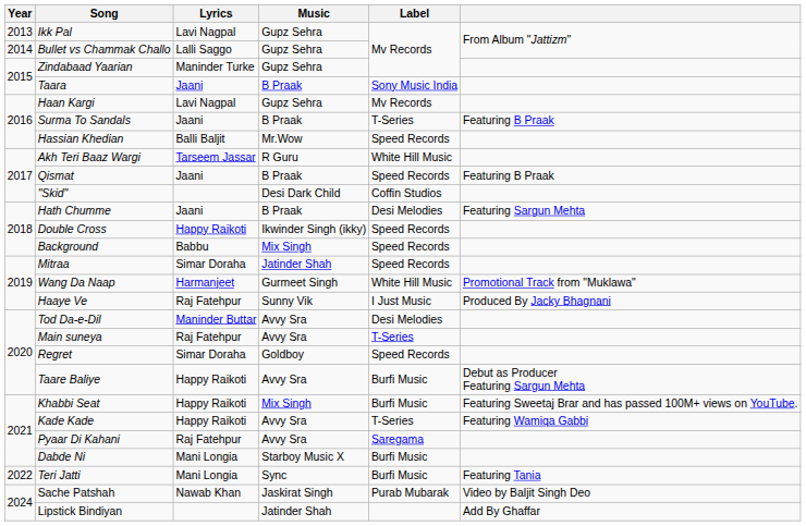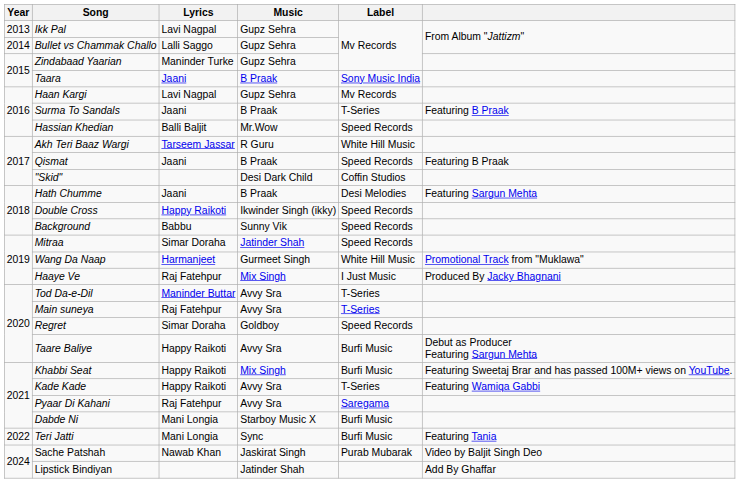 <table class="wikitable">
 <tr>
 <th scope="col">Year</th>
 <th scope="col">Song</th>
 <th scope="col">Lyrics</th>
 <th scope="col">Music</th>
 <th scope="col">Label</th>
 <th></th>
 </tr>
 <tr>
 <td>2013</td>
 <td><em>Ikk Pal</em></td>
 <td>Lavi Nagpal</td>
 <td>Gupz Sehra</td>
 <td rowspan="3">Mv Records</td>
 <td rowspan="2">From Album "<em>Jattizm</em>"</td>
 </tr>
 <tr>
 <td>2014</td>
 <td><em>Bullet vs Chammak Challo</em></td>
 <td>Lalli Saggo</td>
 <td>Gupz Sehra</td>
 </tr>
 <tr>
 <td rowspan="2">2015</td>
 <td><em>Zindabaad Yaarian</em></td>
 <td>Maninder Turke</td>
 <td>Gupz Sehra</td>
 <td></td>
 </tr>
 <tr>
 <td><em>Taara</em></td>
 <td><a href='#'>Jaani</a></td>
 <td><a href='#'>B Praak</a></td>
 <td><a href='#'>Sony Music India</a></td>
 <td></td>
 </tr>
 <tr>
 <td rowspan="3">2016</td>
 <td><em>Haan Kargi</em></td>
 <td>Lavi Nagpal</td>
 <td>Gupz Sehra</td>
 <td>Mv Records</td>
 <td></td>
 </tr>
 <tr>
 <td><em>Surma To Sandals</em></td>
 <td>Jaani</td>
 <td>B Praak</td>
 <td>T-Series</td>
 <td>Featuring <a href='#'>B Praak</a></td>
 </tr>
 <tr>
 <td><em>Hassian Khedian</em></td>
 <td>Balli Baljit</td>
 <td>Mr.Wow</td>
 <td>Speed Records</td>
 <td></td>
 </tr>
 <tr>
 <td rowspan="3">2017</td>
 <td><em>Akh Teri Baaz Wargi</em></td>
 <td><a href='#'>Tarseem Jassar</a></td>
 <td>R Guru</td>
 <td>White Hill Music</td>
 <td></td>
 </tr>
 <tr>
 <td><em>Qismat</em></td>
 <td>Jaani</td>
 <td>B Praak</td>
 <td>Speed Records</td>
 <td>Featuring B Praak</td>
 </tr>
 <tr>
 <td><em>"Skid"</em></td>
 <td></td>
 <td>Desi Dark Child</td>
 <td>Coffin Studios</td>
 <td></td>
 </tr>
 <tr>
 <td rowspan="3">2018</td>
 <td><em>Hath Chumme</em></td>
 <td>Jaani</td>
 <td>B Praak</td>
 <td>Desi Melodies</td>
 <td>Featuring <a href='#'>Sargun Mehta</a></td>
 </tr>
 <tr>
 <td><em>Double Cross</em></td>
 <td><a href='#'>Happy Raikoti</a></td>
 <td>Ikwinder Singh (ikky)</td>
 <td>Speed Records</td>
 <td></td>
 </tr>
 <tr>
 <td><em>Background</em></td>
 <td>Babbu</td>
-<td><a href='#'>Mix Singh</a></td>
+<td>Sunny Vik</td>
 <td>Speed Records</td>
 <td></td>
 </tr>
 <tr>
 <td rowspan="3">2019</td>
 <td><em>Mitraa</em></td>
 <td>Simar Doraha</td>
 <td><a href='#'>Jatinder Shah</a></td>
 <td>Speed Records</td>
 <td></td>
 </tr>
 <tr>
 <td><em>Wang Da Naap</em></td>
 <td><a href='#'>Harmanjeet</a></td>
 <td>Gurmeet Singh</td>
 <td>White Hill Music</td>
 <td><a href='#'>Promotional Track</a> from "Muklawa"</td>
 </tr>
 <tr>
 <td><em>Haaye Ve</em></td>
 <td>Raj Fatehpur</td>
-<td>Sunny Vik</td>
+<td><a href='#'>Mix Singh</a></td>
 <td>I Just Music</td>
 <td>Produced By <a href='#'>Jacky Bhagnani</a></td>
 </tr>
 <tr>
 <td rowspan="4">2020</td>
 <td><em>Tod Da-e-Dil</em></td>
 <td><a href='#'>Maninder Buttar</a></td>
 <td>Avvy Sra</td>
-<td>Desi Melodies</td>
+<td>T-Series</td>
 <td></td>
 </tr>
 <tr>
 <td><em>Main suneya</em></td>
 <td>Raj Fatehpur</td>
 <td>Avvy Sra</td>
 <td><a href='#'>T-Series</a></td>
 <td></td>
 </tr>
 <tr>
 <td><em>Regret</em></td>
 <td>Simar Doraha</td>
 <td>Goldboy</td>
 <td>Speed Records</td>
 <td></td>
 </tr>
 <tr>
 <td><em>Taare Baliye</em></td>
 <td>Happy Raikoti</td>
 <td>Avvy Sra</td>
 <td>Burfi Music</td>
 <td>Debut as Producer<br>Featuring <a href='#'>Sargun Mehta</a></td>
 </tr>
 <tr>
 <td rowspan="4">2021</td>
 <td><em>Khabbi Seat</em></td>
 <td>Happy Raikoti</td>
 <td><a href='#'>Mix Singh</a></td>
 <td>Burfi Music</td>
 <td>Featuring Sweetaj Brar and has passed 100M+ views on <a href='#'>YouTube</a>.</td>
 </tr>
 <tr>
 <td><em>Kade Kade</em></td>
 <td>Happy Raikoti</td>
 <td>Avvy Sra</td>
 <td>T-Series</td>
 <td>Featuring <a href='#'>Wamiqa Gabbi</a></td>
 </tr>
 <tr>
 <td><em>Pyaar Di Kahani</em></td>
 <td>Raj Fatehpur</td>
 <td>Avvy Sra</td>
 <td><a href='#'>Saregama</a></td>
 <td></td>
 </tr>
 <tr>
 <td><em>Dabde Ni</em></td>
 <td>Mani Longia</td>
 <td>Starboy Music X</td>
 <td>Burfi Music</td>
 <td></td>
 </tr>
 <tr>
 <td>2022</td>
 <td><em>Teri Jatti</em></td>
 <td>Mani Longia</td>
 <td>Sync</td>
 <td>Burfi Music</td>
 <td>Featuring <a href='#'>Tania</a></td>
 </tr>
 <tr>
 <td rowspan="2">2024</td>
 <td>Sache Patshah</td>
 <td>Nawab Khan</td>
 <td>Jaskirat Singh</td>
 <td>Purab Mubarak</td>
 <td>Video by Baljit Singh Deo</td>
 </tr>
 <tr>
 <td>Lipstick Bindiyan</td>
 <td></td>
 <td>Jatinder Shah</td>
 <td></td>
 <td>Add By Ghaffar</td>
 </tr>
 </table>
